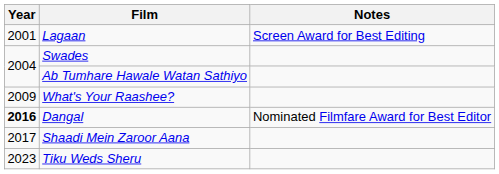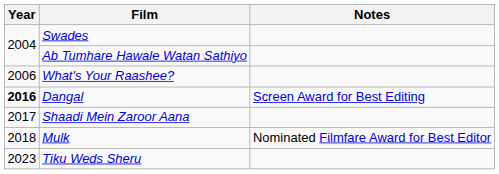 <table class="wikitable">
 <tr>
 <th>Year</th>
 <th>Film</th>
 <th>Notes</th>
-</tr>
-<tr>
-<td>2001</td>
-<td><em><a href='#'>Lagaan</a></em></td>
-<td><a href='#'>Screen Award for Best Editing</a></td>
 </tr>
 <tr>
 <td rowspan="2">2004</td>
 <td><em><a href='#'>Swades</a></em></td>
 <td></td>
 </tr>
 <tr>
 <td><em><a href='#'>Ab Tumhare Hawale Watan Sathiyo</a></em></td>
 <td></td>
 </tr>
 <tr>
-<td>2009</td>
+<td>2006</td>
 <td><em><a href='#'>What's Your Raashee?</a></em></td>
 <td></td>
 </tr>
 <tr>
 <td><strong>2016</strong></td>
 <td><a href='#'><em>Dangal</em></a></td>
-<td>Nominated  <a href='#'>Filmfare Award for Best Editor</a></td>
+<td><a href='#'>Screen Award for Best Editing</a></td>
 </tr>
 <tr>
 <td>2017</td>
 <td><em><a href='#'>Shaadi Mein Zaroor Aana</a></em></td>
 <td></td>
 </tr>
 <tr>
+<td>2018</td>
+<td><a href='#'><em>Mulk</em></a></td>
+<td>Nominated  <a href='#'>Filmfare Award for Best Editor</a></td>
+</tr>
+<tr>
 <td>2023</td>
 <td><em><a href='#'>Tiku Weds Sheru</a></em></td>
 <td></td>
 </tr>
 </table>
